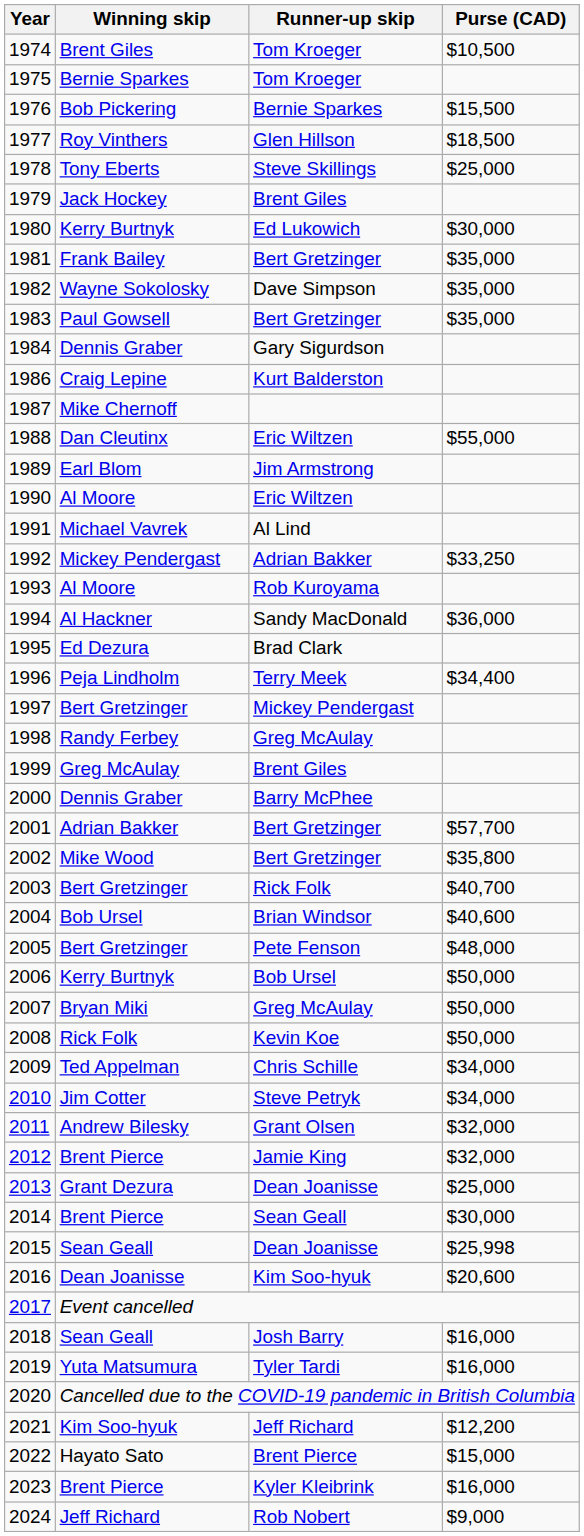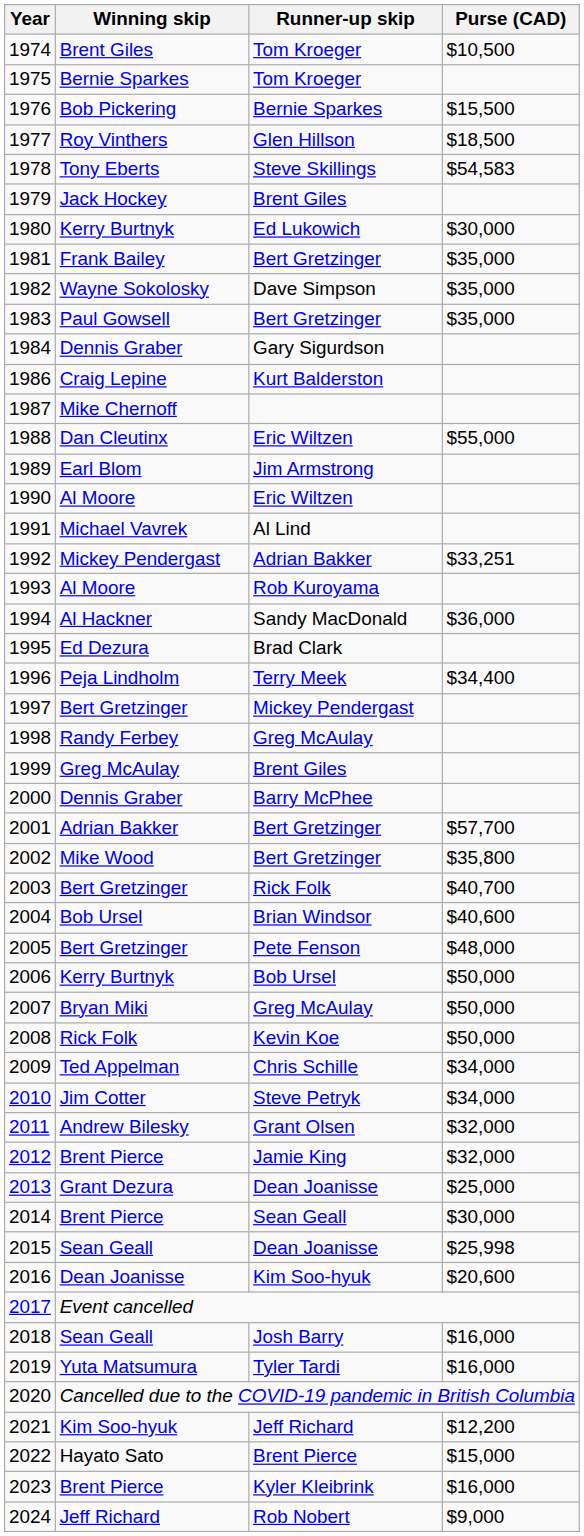 <table class="wikitable">
 <tr>
 <th scope="col">Year</th>
 <th scope="col">Winning skip</th>
 <th scope="col">Runner-up skip</th>
 <th scope="col">Purse (CAD)</th>
 </tr>
 <tr>
 <td>1974</td>
 <td> <a href='#'>Brent Giles</a></td>
 <td> <a href='#'>Tom Kroeger</a></td>
 <td>$10,500</td>
 </tr>
 <tr>
 <td>1975</td>
 <td> <a href='#'>Bernie Sparkes</a></td>
 <td> <a href='#'>Tom Kroeger</a></td>
 <td></td>
 </tr>
 <tr>
 <td>1976</td>
 <td> <a href='#'>Bob Pickering</a></td>
 <td> <a href='#'>Bernie Sparkes</a></td>
 <td>$15,500</td>
 </tr>
 <tr>
 <td>1977</td>
 <td> <a href='#'>Roy Vinthers</a></td>
 <td> <a href='#'>Glen Hillson</a></td>
 <td>$18,500</td>
 </tr>
 <tr>
 <td>1978</td>
 <td> <a href='#'>Tony Eberts</a></td>
 <td> <a href='#'>Steve Skillings</a></td>
-<td>$25,000</td>
+<td>$54,583</td>
 </tr>
 <tr>
 <td>1979</td>
 <td> <a href='#'>Jack Hockey</a></td>
 <td> <a href='#'>Brent Giles</a></td>
 <td></td>
 </tr>
 <tr>
 <td>1980</td>
 <td> <a href='#'>Kerry Burtnyk</a></td>
 <td> <a href='#'>Ed Lukowich</a></td>
 <td>$30,000</td>
 </tr>
 <tr>
 <td>1981</td>
 <td> <a href='#'>Frank Bailey</a></td>
 <td> <a href='#'>Bert Gretzinger</a></td>
 <td>$35,000</td>
 </tr>
 <tr>
 <td>1982</td>
 <td> <a href='#'>Wayne Sokolosky</a></td>
 <td> Dave Simpson</td>
 <td>$35,000</td>
 </tr>
 <tr>
 <td>1983</td>
 <td> <a href='#'>Paul Gowsell</a></td>
 <td> <a href='#'>Bert Gretzinger</a></td>
 <td>$35,000</td>
 </tr>
 <tr>
 <td>1984</td>
 <td> <a href='#'>Dennis Graber</a></td>
 <td> Gary Sigurdson</td>
 <td></td>
 </tr>
 <tr>
 <td>1986</td>
 <td> <a href='#'>Craig Lepine</a></td>
 <td> <a href='#'>Kurt Balderston</a></td>
 <td></td>
 </tr>
 <tr>
 <td>1987</td>
 <td> <a href='#'>Mike Chernoff</a></td>
 <td></td>
 <td></td>
 </tr>
 <tr>
 <td>1988</td>
 <td> <a href='#'>Dan Cleutinx</a></td>
 <td> <a href='#'>Eric Wiltzen</a></td>
 <td>$55,000</td>
 </tr>
 <tr>
 <td>1989</td>
 <td> <a href='#'>Earl Blom</a></td>
 <td> <a href='#'>Jim Armstrong</a></td>
 <td></td>
 </tr>
 <tr>
 <td>1990</td>
 <td> <a href='#'>Al Moore</a></td>
 <td> <a href='#'>Eric Wiltzen</a></td>
 <td></td>
 </tr>
 <tr>
 <td>1991</td>
 <td> <a href='#'>Michael Vavrek</a></td>
 <td> Al Lind</td>
 <td></td>
 </tr>
 <tr>
 <td>1992</td>
 <td> <a href='#'>Mickey Pendergast</a></td>
 <td> <a href='#'>Adrian Bakker</a></td>
-<td>$33,250</td>
+<td>$33,251</td>
 </tr>
 <tr>
 <td>1993</td>
 <td> <a href='#'>Al Moore</a></td>
 <td> <a href='#'>Rob Kuroyama</a></td>
 <td></td>
 </tr>
 <tr>
 <td>1994</td>
 <td> <a href='#'>Al Hackner</a></td>
 <td> Sandy MacDonald</td>
 <td>$36,000</td>
 </tr>
 <tr>
 <td>1995</td>
 <td> <a href='#'>Ed Dezura</a></td>
 <td> Brad Clark</td>
 <td></td>
 </tr>
 <tr>
 <td>1996</td>
 <td> <a href='#'>Peja Lindholm</a></td>
 <td> <a href='#'>Terry Meek</a></td>
 <td>$34,400</td>
 </tr>
 <tr>
 <td>1997</td>
 <td> <a href='#'>Bert Gretzinger</a></td>
 <td> <a href='#'>Mickey Pendergast</a></td>
 <td></td>
 </tr>
 <tr>
 <td>1998</td>
 <td> <a href='#'>Randy Ferbey</a></td>
 <td> <a href='#'>Greg McAulay</a></td>
 <td></td>
 </tr>
 <tr>
 <td>1999</td>
 <td> <a href='#'>Greg McAulay</a></td>
 <td> <a href='#'>Brent Giles</a></td>
 <td></td>
 </tr>
 <tr>
 <td>2000</td>
 <td> <a href='#'>Dennis Graber</a></td>
 <td> <a href='#'>Barry McPhee</a></td>
 <td></td>
 </tr>
 <tr>
 <td>2001</td>
 <td> <a href='#'>Adrian Bakker</a></td>
 <td> <a href='#'>Bert Gretzinger</a></td>
 <td>$57,700</td>
 </tr>
 <tr>
 <td>2002</td>
 <td> <a href='#'>Mike Wood</a></td>
 <td> <a href='#'>Bert Gretzinger</a></td>
 <td>$35,800</td>
 </tr>
 <tr>
 <td>2003</td>
 <td> <a href='#'>Bert Gretzinger</a></td>
 <td> <a href='#'>Rick Folk</a></td>
 <td>$40,700</td>
 </tr>
 <tr>
 <td>2004</td>
 <td> <a href='#'>Bob Ursel</a></td>
 <td> <a href='#'>Brian Windsor</a></td>
 <td>$40,600</td>
 </tr>
 <tr>
 <td>2005</td>
 <td> <a href='#'>Bert Gretzinger</a></td>
 <td> <a href='#'>Pete Fenson</a></td>
 <td>$48,000</td>
 </tr>
 <tr>
 <td>2006</td>
 <td> <a href='#'>Kerry Burtnyk</a></td>
 <td> <a href='#'>Bob Ursel</a></td>
 <td>$50,000</td>
 </tr>
 <tr>
 <td>2007</td>
 <td> <a href='#'>Bryan Miki</a></td>
 <td> <a href='#'>Greg McAulay</a></td>
 <td>$50,000</td>
 </tr>
 <tr>
 <td>2008</td>
 <td> <a href='#'>Rick Folk</a></td>
 <td> <a href='#'>Kevin Koe</a></td>
 <td>$50,000</td>
 </tr>
 <tr>
 <td>2009</td>
 <td> <a href='#'>Ted Appelman</a></td>
 <td> <a href='#'>Chris Schille</a></td>
 <td>$34,000</td>
 </tr>
 <tr>
 <td><a href='#'>2010</a></td>
 <td> <a href='#'>Jim Cotter</a></td>
 <td> <a href='#'>Steve Petryk</a></td>
 <td>$34,000</td>
 </tr>
 <tr>
 <td><a href='#'>2011</a></td>
 <td> <a href='#'>Andrew Bilesky</a></td>
 <td> <a href='#'>Grant Olsen</a></td>
 <td>$32,000</td>
 </tr>
 <tr>
 <td><a href='#'>2012</a></td>
 <td> <a href='#'>Brent Pierce</a></td>
 <td> <a href='#'>Jamie King</a></td>
 <td>$32,000</td>
 </tr>
 <tr>
 <td><a href='#'>2013</a></td>
 <td> <a href='#'>Grant Dezura</a></td>
 <td> <a href='#'>Dean Joanisse</a></td>
 <td>$25,000</td>
 </tr>
 <tr>
 <td>2014</td>
 <td> <a href='#'>Brent Pierce</a></td>
 <td> <a href='#'>Sean Geall</a></td>
 <td>$30,000</td>
 </tr>
 <tr>
 <td>2015</td>
 <td> <a href='#'>Sean Geall</a></td>
 <td> <a href='#'>Dean Joanisse</a></td>
 <td>$25,998</td>
 </tr>
 <tr>
 <td>2016</td>
 <td> <a href='#'>Dean Joanisse</a></td>
 <td> <a href='#'>Kim Soo-hyuk</a></td>
 <td>$20,600</td>
 </tr>
 <tr>
 <td><a href='#'>2017</a></td>
 <td colspan="3"><em>Event cancelled</em></td>
 </tr>
 <tr>
 <td>2018</td>
 <td> <a href='#'>Sean Geall</a></td>
 <td> <a href='#'>Josh Barry</a></td>
 <td>$16,000</td>
 </tr>
 <tr>
 <td>2019</td>
 <td> <a href='#'>Yuta Matsumura</a></td>
 <td> <a href='#'>Tyler Tardi</a></td>
 <td>$16,000</td>
 </tr>
 <tr>
 <td>2020</td>
 <td colspan="3"><em>Cancelled due to the <a href='#'>COVID-19 pandemic in British Columbia</a></em></td>
 </tr>
 <tr>
 <td>2021</td>
 <td> <a href='#'>Kim Soo-hyuk</a></td>
 <td> <a href='#'>Jeff Richard</a></td>
 <td>$12,200</td>
 </tr>
 <tr>
 <td>2022</td>
 <td> Hayato Sato</td>
 <td> <a href='#'>Brent Pierce</a></td>
 <td>$15,000</td>
 </tr>
 <tr>
 <td>2023</td>
 <td> <a href='#'>Brent Pierce</a></td>
 <td> <a href='#'>Kyler Kleibrink</a></td>
 <td>$16,000</td>
 </tr>
 <tr>
 <td>2024</td>
 <td> <a href='#'>Jeff Richard</a></td>
 <td> <a href='#'>Rob Nobert</a></td>
 <td>$9,000</td>
 </tr>
 </table>
